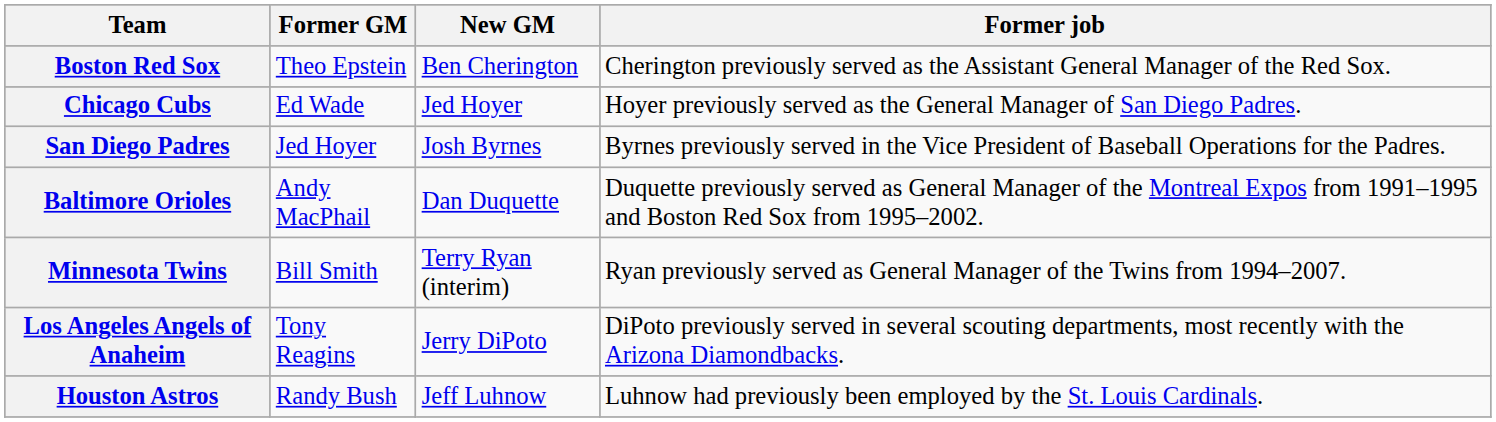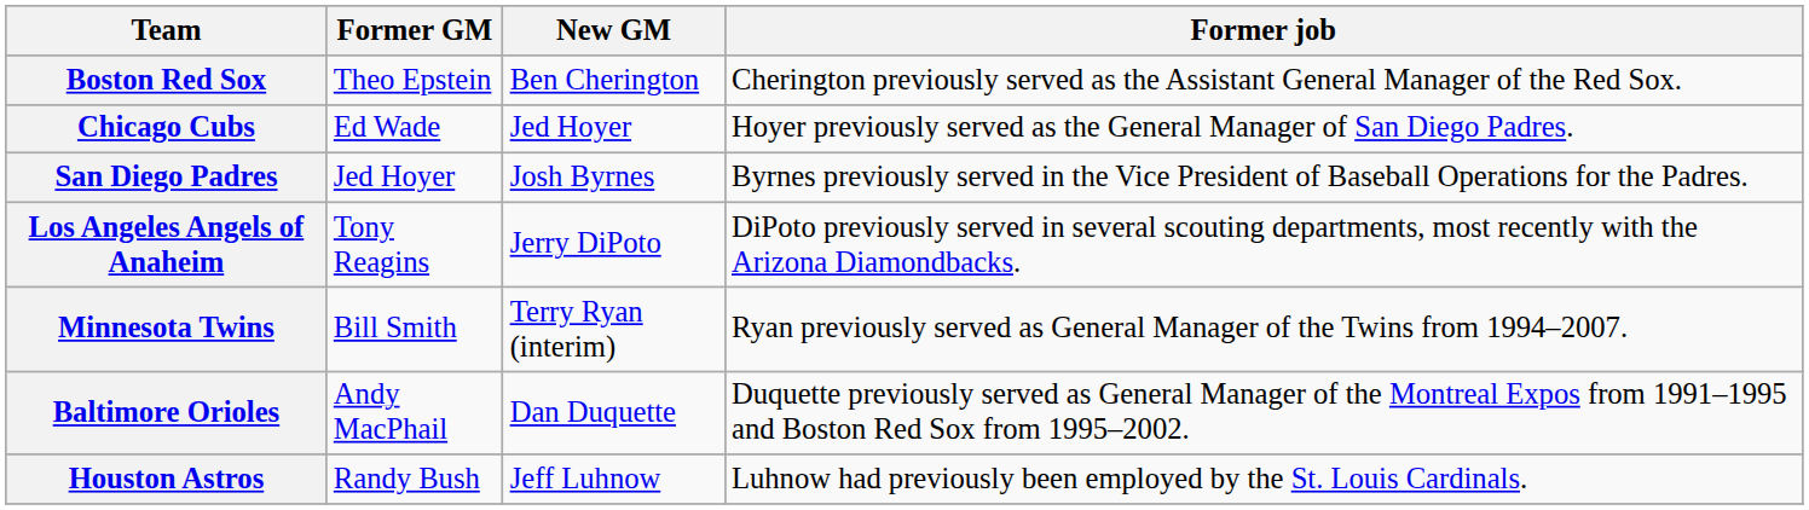 <table class="wikitable" style="font-size:90%;">
 <tr>
 <th>Team</th>
 <th>Former GM</th>
 <th>New GM</th>
 <th>Former job</th>
 </tr>
 <tr>
 <th><a href='#'>Boston Red Sox</a></th>
 <td><a href='#'>Theo Epstein</a></td>
 <td><a href='#'>Ben Cherington</a></td>
 <td>Cherington previously served as the Assistant General Manager of the Red Sox.</td>
 </tr>
 <tr>
 <th><a href='#'>Chicago Cubs</a></th>
 <td><a href='#'>Ed Wade</a></td>
 <td><a href='#'>Jed Hoyer</a></td>
 <td>Hoyer previously served as the General Manager of <a href='#'>San Diego Padres</a>.</td>
 </tr>
 <tr>
 <th><a href='#'>San Diego Padres</a></th>
 <td><a href='#'>Jed Hoyer</a></td>
 <td><a href='#'>Josh Byrnes</a></td>
 <td>Byrnes previously served in the Vice President of Baseball Operations for the Padres.</td>
 </tr>
 <tr>
-<th><a href='#'>Baltimore Orioles</a></th>
-<td><a href='#'>Andy MacPhail</a></td>
-<td><a href='#'>Dan Duquette</a></td>
-<td>Duquette previously served as General Manager of the <a href='#'>Montreal Expos</a> from 1991–1995 and Boston Red Sox from 1995–2002.</td>
+<th><a href='#'>Los Angeles Angels of Anaheim</a></th>
+<td><a href='#'>Tony Reagins</a></td>
+<td><a href='#'>Jerry DiPoto</a></td>
+<td>DiPoto previously served in several scouting departments, most recently with the <a href='#'>Arizona Diamondbacks</a>.</td>
 </tr>
 <tr>
 <th><a href='#'>Minnesota Twins</a></th>
 <td><a href='#'>Bill Smith</a></td>
 <td><a href='#'>Terry Ryan</a> (interim)</td>
 <td>Ryan previously served as General Manager of the Twins from 1994–2007.</td>
 </tr>
 <tr>
-<th><a href='#'>Los Angeles Angels of Anaheim</a></th>
-<td><a href='#'>Tony Reagins</a></td>
-<td><a href='#'>Jerry DiPoto</a></td>
-<td>DiPoto previously served in several scouting departments, most recently with the <a href='#'>Arizona Diamondbacks</a>.</td>
+<th><a href='#'>Baltimore Orioles</a></th>
+<td><a href='#'>Andy MacPhail</a></td>
+<td><a href='#'>Dan Duquette</a></td>
+<td>Duquette previously served as General Manager of the <a href='#'>Montreal Expos</a> from 1991–1995 and Boston Red Sox from 1995–2002.</td>
 </tr>
 <tr>
 <th><a href='#'>Houston Astros</a></th>
 <td><a href='#'>Randy Bush</a></td>
 <td><a href='#'>Jeff Luhnow</a></td>
 <td>Luhnow had previously been employed by the <a href='#'>St. Louis Cardinals</a>.</td>
 </tr>
 </table>
